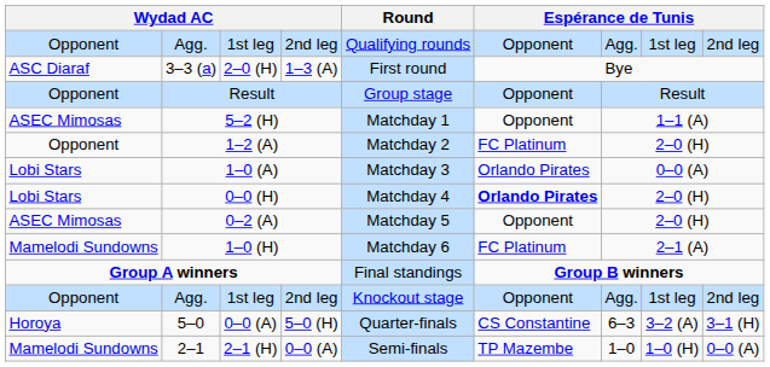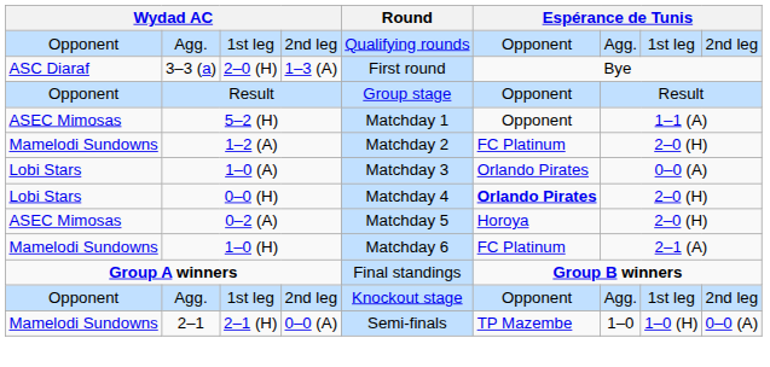 <table class="wikitable" style="text-align:center">
 <tr>
 <th colspan="4"> <a href='#'>Wydad AC</a></th>
 <th>Round</th>
 <th colspan="4"> <a href='#'>Espérance de Tunis</a></th>
 </tr>
 <tr style="background:#C1E0FF">
 <td>Opponent</td>
 <td>Agg.</td>
 <td>1st leg</td>
 <td>2nd leg</td>
 <td><a href='#'>Qualifying rounds</a></td>
 <td>Opponent</td>
 <td>Agg.</td>
 <td>1st leg</td>
 <td>2nd leg</td>
 </tr>
 <tr>
 <td style="text-align:left"> <a href='#'>ASC Diaraf</a></td>
 <td>3–3 (<a href='#'>a</a>)</td>
 <td><a href='#'>2–0</a> (H)</td>
 <td><a href='#'>1–3</a> (A)</td>
 <td style="background:#C1E0FF">First round</td>
 <td colspan="4">Bye</td>
 </tr>
 <tr style="background:#C1E0FF">
 <td>Opponent</td>
 <td colspan="3">Result</td>
 <td><a href='#'>Group stage</a></td>
 <td>Opponent</td>
 <td colspan="3">Result</td>
 </tr>
 <tr>
 <td style="text-align:left"> <a href='#'>ASEC Mimosas</a></td>
 <td colspan="3"><a href='#'>5–2</a> (H)</td>
 <td style="background:#C1E0FF">Matchday 1</td>
 <td>Opponent</td>
 <td colspan="3"><a href='#'>1–1</a> (A)</td>
 </tr>
 <tr>
-<td>Opponent</td>
+<td style="text-align:left"> <a href='#'>Mamelodi Sundowns</a></td>
 <td colspan="3"><a href='#'>1–2</a> (A)</td>
 <td style="background:#C1E0FF">Matchday 2</td>
 <td style="text-align:left"> <a href='#'>FC Platinum</a></td>
 <td colspan="3"><a href='#'>2–0</a> (H)</td>
 </tr>
 <tr>
 <td style="text-align:left"> <a href='#'>Lobi Stars</a></td>
 <td colspan="3"><a href='#'>1–0</a> (A)</td>
 <td style="background:#C1E0FF">Matchday 3</td>
 <td style="text-align:left"> <a href='#'>Orlando Pirates</a></td>
 <td colspan="3"><a href='#'>0–0</a> (A)</td>
 </tr>
 <tr>
 <td style="text-align:left"> <a href='#'>Lobi Stars</a></td>
 <td colspan="3"><a href='#'>0–0</a> (H)</td>
 <td style="background:#C1E0FF">Matchday 4</td>
 <td style="text-align:left"><strong> <a href='#'>Orlando Pirates</a></strong></td>
 <td colspan="3"><a href='#'>2–0</a> (H)</td>
 </tr>
 <tr>
 <td style="text-align:left"> <a href='#'>ASEC Mimosas</a></td>
 <td colspan="3"><a href='#'>0–2</a> (A)</td>
 <td style="background:#C1E0FF">Matchday 5</td>
-<td>Opponent</td>
+<td style="text-align:left"> <a href='#'>Horoya</a></td>
 <td colspan="3"><a href='#'>2–0</a> (H)</td>
 </tr>
 <tr>
 <td style="text-align:left"> <a href='#'>Mamelodi Sundowns</a></td>
 <td colspan="3"><a href='#'>1–0</a> (H)</td>
 <td style="background:#C1E0FF">Matchday 6</td>
 <td style="text-align:left"> <a href='#'>FC Platinum</a></td>
 <td colspan="3"><a href='#'>2–1</a> (A)</td>
 </tr>
 <tr>
 <td colspan="4" style="vertical-align:top"><strong><a href='#'>Group A</a> winners</strong><br></td>
 <td style="background:#C1E0FF">Final standings</td>
 <td colspan="4" style="vertical-align:top"><strong><a href='#'>Group B</a> winners</strong><br></td>
 </tr>
 <tr style="background:#C1E0FF">
 <td>Opponent</td>
 <td>Agg.</td>
 <td>1st leg</td>
 <td>2nd leg</td>
 <td><a href='#'>Knockout stage</a></td>
 <td>Opponent</td>
 <td>Agg.</td>
 <td>1st leg</td>
 <td>2nd leg</td>
 </tr>
 <tr>
-<td style="text-align:left"> <a href='#'>Horoya</a></td>
-<td>5–0</td>
-<td><a href='#'>0–0</a> (A)</td>
-<td><a href='#'>5–0</a> (H)</td>
-<td style="background:#C1E0FF">Quarter-finals</td>
-<td style="text-align:left"> <a href='#'>CS Constantine</a></td>
-<td>6–3</td>
-<td><a href='#'>3–2</a> (A)</td>
-<td><a href='#'>3–1</a> (H)</td>
-</tr>
-<tr>
 <td style="text-align:left"> <a href='#'>Mamelodi Sundowns</a></td>
 <td>2–1</td>
 <td><a href='#'>2–1</a> (H)</td>
 <td><a href='#'>0–0</a> (A)</td>
 <td style="background:#C1E0FF">Semi-finals</td>
 <td style="text-align:left"> <a href='#'>TP Mazembe</a></td>
 <td>1–0</td>
 <td><a href='#'>1–0</a> (H)</td>
 <td><a href='#'>0–0</a> (A)</td>
 </tr>
 </table>
